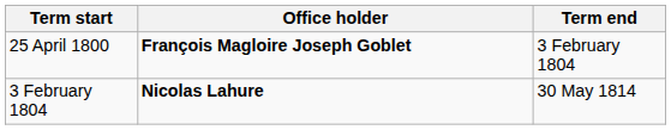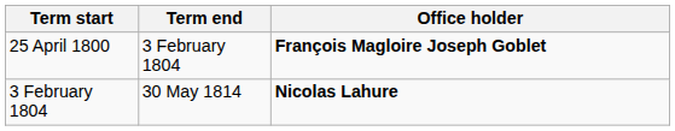 <table class="wikitable" style="width: 70%;">
 <tr>
 <th align="left" style="width: 20%;">Term start</th>
+<th align="left" style="width: 20%;">Term end</th>
 <th align="left">Office holder</th>
-<th align="left" style="width: 20%;">Term end</th>
 </tr>
 <tr valign="top">
 <td>25 April 1800</td>
+<td>3 February 1804</td>
 <td><strong>François Magloire Joseph Goblet</strong></td>
-<td>3 February 1804</td>
 </tr>
 <tr valign="top">
 <td>3 February 1804</td>
+<td>30 May 1814</td>
 <td><strong>Nicolas Lahure</strong></td>
-<td>30 May 1814</td>
 </tr>
 </table>
